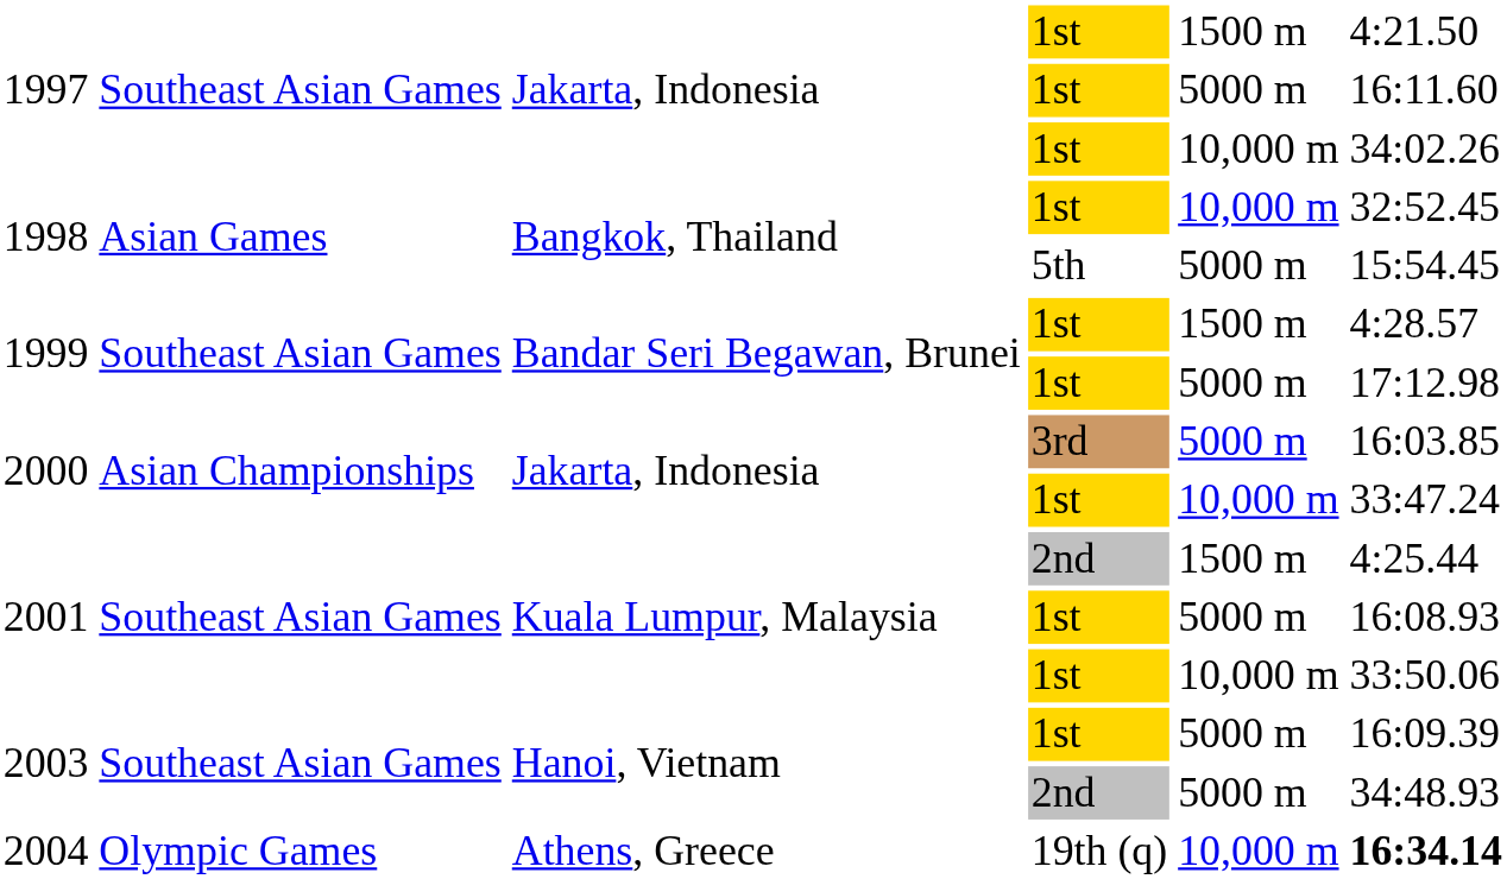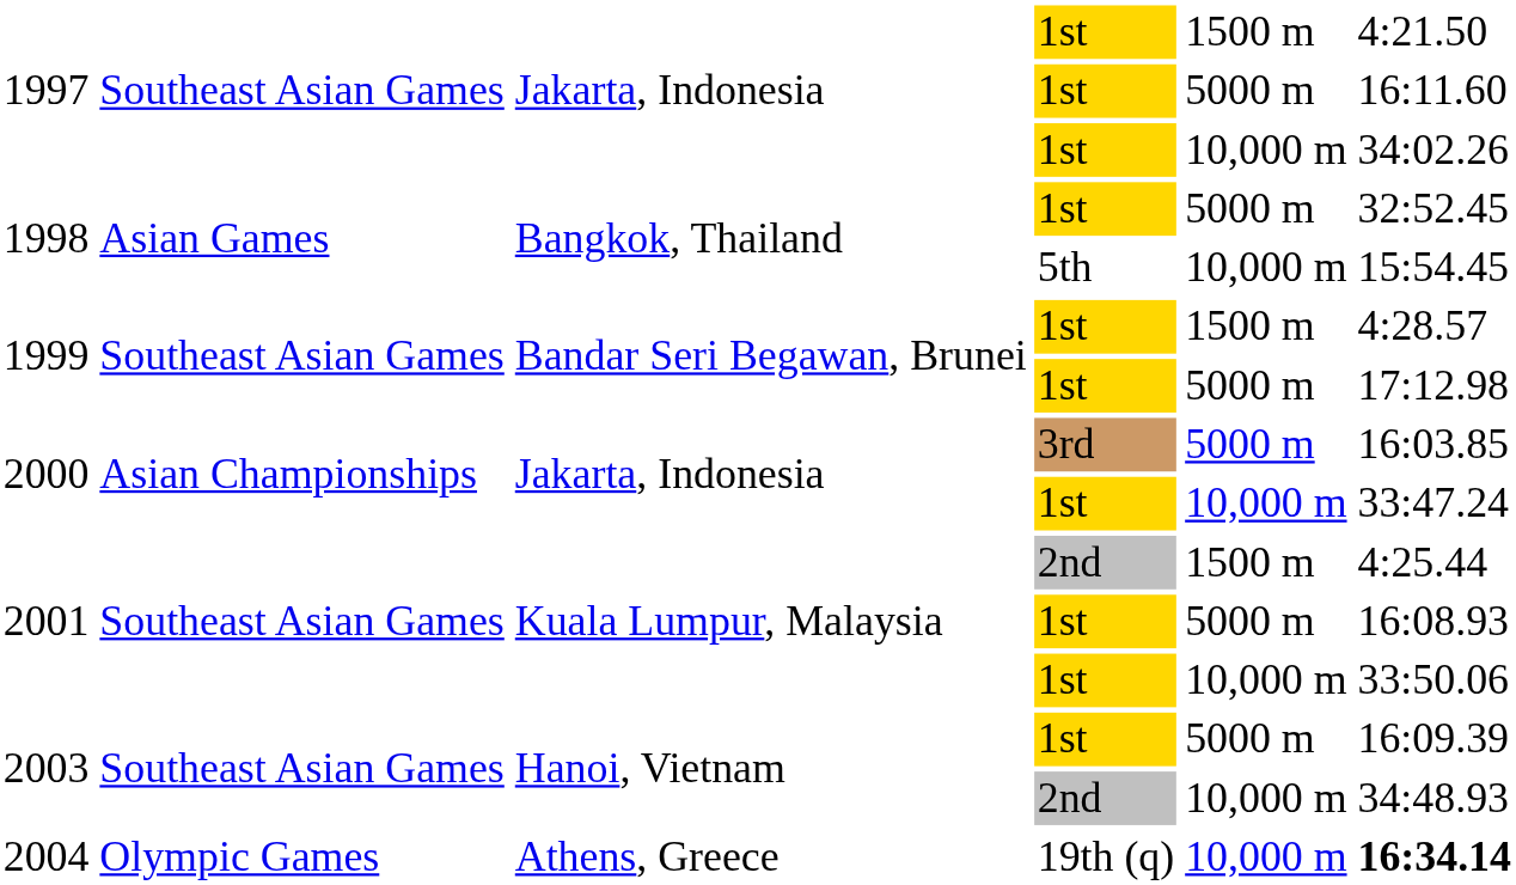 <table>
 <tr>
 <td rowspan=3>1997</td>
 <td rowspan=3><a href='#'>Southeast Asian Games</a></td>
 <td rowspan=3><a href='#'>Jakarta</a>, Indonesia</td>
 <td bgcolor=gold>1st</td>
 <td>1500 m</td>
 <td>4:21.50 </td>
 </tr>
 <tr>
 <td bgcolor=gold>1st</td>
 <td>5000 m</td>
 <td>16:11.60 </td>
 </tr>
 <tr>
 <td bgcolor=gold>1st</td>
 <td>10,000 m</td>
 <td>34:02.26 </td>
 </tr>
 <tr>
 <td rowspan=2>1998</td>
 <td rowspan=2><a href='#'>Asian Games</a></td>
 <td rowspan=2><a href='#'>Bangkok</a>, Thailand</td>
 <td bgcolor=gold>1st</td>
-<td><a href='#'>10,000 m</a></td>
+<td>5000 m</td>
 <td>32:52.45</td>
 </tr>
 <tr>
 <td>5th</td>
-<td>5000 m</td>
+<td>10,000 m</td>
 <td>15:54.45 </td>
 </tr>
 <tr>
 <td rowspan=2>1999</td>
 <td rowspan=2><a href='#'>Southeast Asian Games</a></td>
 <td rowspan=2><a href='#'>Bandar Seri Begawan</a>, Brunei</td>
 <td bgcolor=gold>1st</td>
 <td>1500 m</td>
 <td>4:28.57</td>
 </tr>
 <tr>
 <td bgcolor=gold>1st</td>
 <td>5000 m</td>
 <td>17:12.98</td>
 </tr>
 <tr>
 <td rowspan=2>2000</td>
 <td rowspan=2><a href='#'>Asian Championships</a></td>
 <td rowspan=2><a href='#'>Jakarta</a>, Indonesia</td>
 <td bgcolor=cc9966>3rd</td>
 <td><a href='#'>5000 m</a></td>
 <td>16:03.85</td>
 </tr>
 <tr>
 <td bgcolor=gold>1st</td>
 <td><a href='#'>10,000 m</a></td>
 <td>33:47.24</td>
 </tr>
 <tr>
 <td rowspan=3>2001</td>
 <td rowspan=3><a href='#'>Southeast Asian Games</a></td>
 <td rowspan=3><a href='#'>Kuala Lumpur</a>, Malaysia</td>
 <td bgcolor=silver>2nd</td>
 <td>1500 m</td>
 <td>4:25.44</td>
 </tr>
 <tr>
 <td bgcolor=gold>1st</td>
 <td>5000 m</td>
 <td>16:08.93 </td>
 </tr>
 <tr>
 <td bgcolor=gold>1st</td>
 <td>10,000 m</td>
 <td>33:50.06 </td>
 </tr>
 <tr>
 <td rowspan=2>2003</td>
 <td rowspan=2><a href='#'>Southeast Asian Games</a></td>
 <td rowspan=2><a href='#'>Hanoi</a>, Vietnam</td>
 <td bgcolor=gold>1st</td>
 <td>5000 m</td>
 <td>16:09.39</td>
 </tr>
 <tr>
 <td bgcolor=silver>2nd</td>
-<td>5000 m</td>
+<td>10,000 m</td>
 <td>34:48.93</td>
 </tr>
 <tr>
 <td>2004</td>
 <td><a href='#'>Olympic Games</a></td>
 <td><a href='#'>Athens</a>, Greece</td>
 <td>19th (q)</td>
 <td><a href='#'>10,000 m</a></td>
 <td><strong>16:34.14</strong></td>
 </tr>
 </table>
